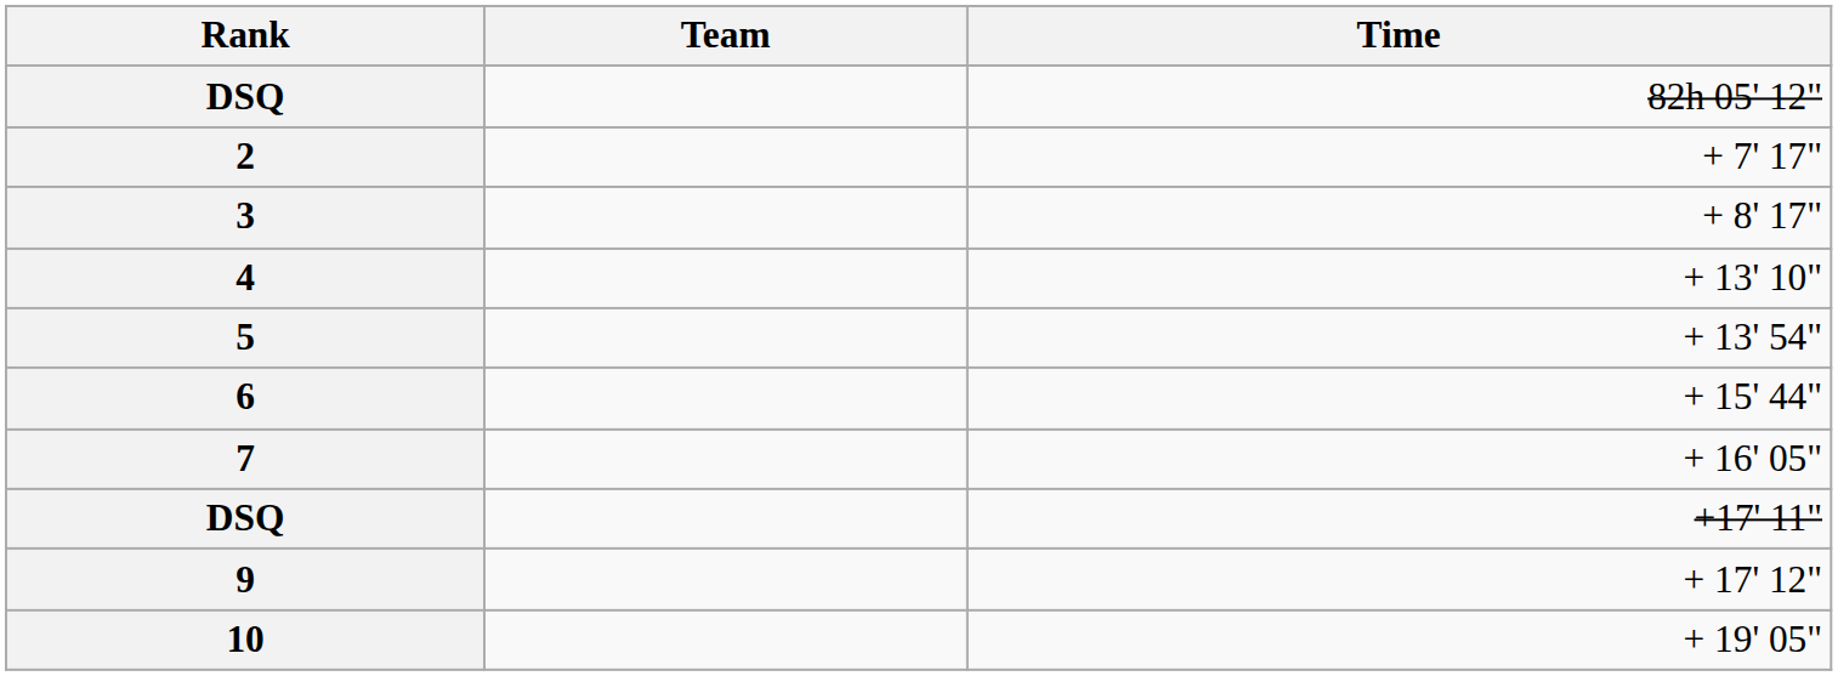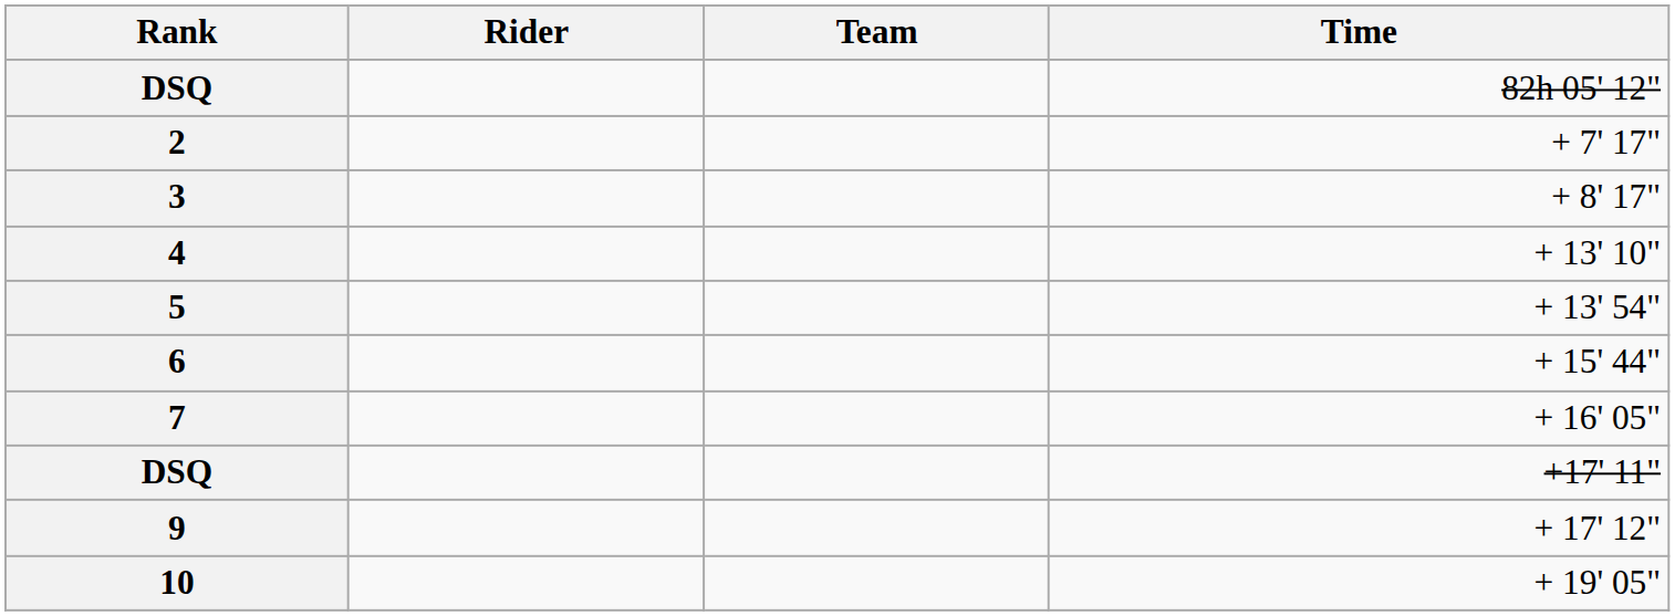 <table class="wikitable" style="width:48em;margin-bottom:0;">
 <tr>
 <th scope="col">Rank</th>
+<th scope="col">Rider</th>
 <th scope="col">Team</th>
 <th scope="col">Time</th>
 </tr>
 <tr>
 <th scope="row">DSQ</th>
 <td><s></s></td>
+<td><s></s></td>
 <td style="text-align:right;"><s>82h 05' 12"</s></td>
 </tr>
 <tr>
 <th scope="row">2</th>
+<td></td>
 <td></td>
 <td style="text-align:right;">+ 7' 17"</td>
 </tr>
 <tr>
 <th scope="row">3</th>
 <td></td>
+<td></td>
 <td style="text-align:right;">+ 8' 17"</td>
 </tr>
 <tr>
 <th scope="row">4</th>
+<td></td>
 <td></td>
 <td style="text-align:right;">+ 13' 10"</td>
 </tr>
 <tr>
 <th scope="row">5</th>
 <td></td>
+<td></td>
 <td style="text-align:right;">+ 13' 54"</td>
 </tr>
 <tr>
 <th scope="row">6</th>
+<td></td>
 <td></td>
 <td style="text-align:right;">+ 15' 44"</td>
 </tr>
 <tr>
 <th scope="row">7</th>
 <td></td>
+<td></td>
 <td style="text-align:right;">+ 16' 05"</td>
 </tr>
 <tr>
 <th scope="row">DSQ</th>
+<td><s></s></td>
 <td><s></s></td>
 <td style="text-align:right;"><s>+17' 11"</s></td>
 </tr>
 <tr>
 <th scope="row">9</th>
 <td></td>
+<td></td>
 <td style="text-align:right;">+ 17' 12"</td>
 </tr>
 <tr>
 <th scope="row">10</th>
 <td></td>
+<td></td>
 <td style="text-align:right;">+ 19' 05"</td>
 </tr>
 </table>
